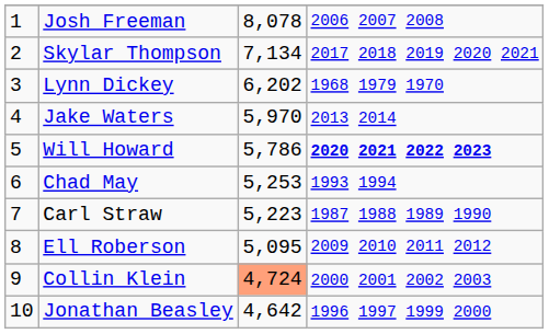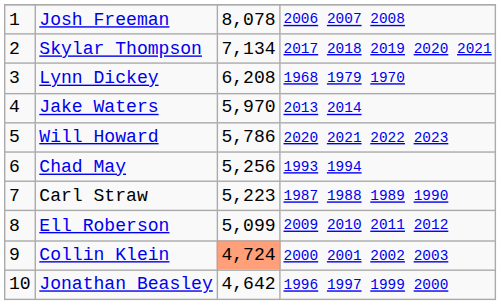 <table class="wikitable">
 <tr>
 </tr>
 <tr>
 <td>1</td>
 <td><a href='#'>Josh Freeman</a></td>
 <td>8,078</td>
 <td style="font-size:80%;"><a href='#'>2006</a> <a href='#'>2007</a> <a href='#'>2008</a></td>
 </tr>
 <tr>
 <td>2</td>
 <td><a href='#'>Skylar Thompson</a></td>
 <td>7,134</td>
 <td style="font-size:80%;"><a href='#'>2017</a> <a href='#'>2018</a> <a href='#'>2019</a> <a href='#'>2020</a> <a href='#'>2021</a></td>
 </tr>
 <tr>
 <td>3</td>
 <td><a href='#'>Lynn Dickey</a></td>
-<td>6,202</td>
+<td>6,208</td>
 <td style="font-size:80%;"><a href='#'>1968</a> <a href='#'>1979</a> <a href='#'>1970</a></td>
 </tr>
 <tr>
 <td>4</td>
 <td><a href='#'>Jake Waters</a></td>
 <td>5,970</td>
 <td style="font-size:80%;"><a href='#'>2013</a> <a href='#'>2014</a></td>
 </tr>
 <tr>
 <td>5</td>
 <td><a href='#'>Will Howard</a></td>
 <td>5,786</td>
-<td style="font-size:80%;"><strong><a href='#'>2020</a> <a href='#'>2021</a> <a href='#'>2022</a> <a href='#'>2023</a></strong></td>
+<td style="font-size:80%;"><a href='#'>2020</a> <a href='#'>2021</a> <a href='#'>2022</a> <a href='#'>2023</a></td>
 </tr>
 <tr>
 <td>6</td>
 <td><a href='#'>Chad May</a></td>
-<td>5,253</td>
+<td>5,256</td>
 <td style="font-size:80%;"><a href='#'>1993</a> <a href='#'>1994</a></td>
 </tr>
 <tr>
 <td>7</td>
 <td>Carl Straw</td>
 <td>5,223</td>
 <td style="font-size:80%;"><a href='#'>1987</a> <a href='#'>1988</a> <a href='#'>1989</a> <a href='#'>1990</a></td>
 </tr>
 <tr>
 <td>8</td>
 <td><a href='#'>Ell Roberson</a></td>
-<td>5,095</td>
+<td>5,099</td>
 <td style="font-size:80%;"><a href='#'>2009</a> <a href='#'>2010</a> <a href='#'>2011</a> <a href='#'>2012</a></td>
 </tr>
 <tr>
 <td>9</td>
 <td><a href='#'>Collin Klein</a></td>
 <td style="background: lightsalmon;">4,724</td>
 <td style="font-size:80%;"><a href='#'>2000</a> <a href='#'>2001</a> <a href='#'>2002</a> <a href='#'>2003</a></td>
 </tr>
 <tr>
 <td>10</td>
 <td><a href='#'>Jonathan Beasley</a></td>
 <td>4,642</td>
 <td style="font-size:80%;"><a href='#'>1996</a> <a href='#'>1997</a> <a href='#'>1999</a> <a href='#'>2000</a></td>
 </tr>
 </table>
